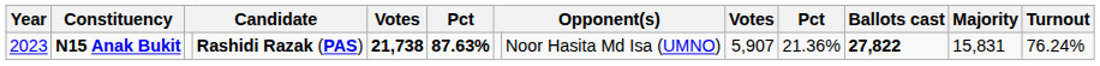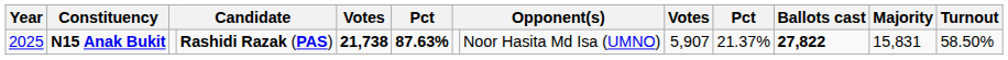 <table class="wikitable" style="margin:0.5em ; font-size:95%">
 <tr>
 <th>Year</th>
 <th>Constituency</th>
 <th colspan=2>Candidate</th>
 <th>Votes</th>
 <th>Pct</th>
 <th colspan=2>Opponent(s)</th>
 <th>Votes</th>
 <th>Pct</th>
 <th>Ballots cast</th>
 <th>Majority</th>
 <th>Turnout</th>
 </tr>
 <tr>
-<td><a href='#'>2023</a></td>
+<td><a href='#'>2025</a></td>
 <td><strong>N15 <a href='#'>Anak Bukit</a></strong></td>
 <td bgcolor=></td>
 <td><strong>Rashidi Razak</strong> (<a href='#'><strong>PAS</strong></a>)</td>
 <td align=right><strong>21,738</strong></td>
 <td><strong>87.63%</strong></td>
 <td></td>
 <td>Noor Hasita Md Isa (<a href='#'>UMNO</a>)</td>
 <td align=right>5,907</td>
-<td>21.36%</td>
+<td>21.37%</td>
 <td><strong>27,822</strong></td>
 <td>15,831</td>
-<td>76.24%</td>
+<td>58.50%</td>
 </tr>
 </table>
